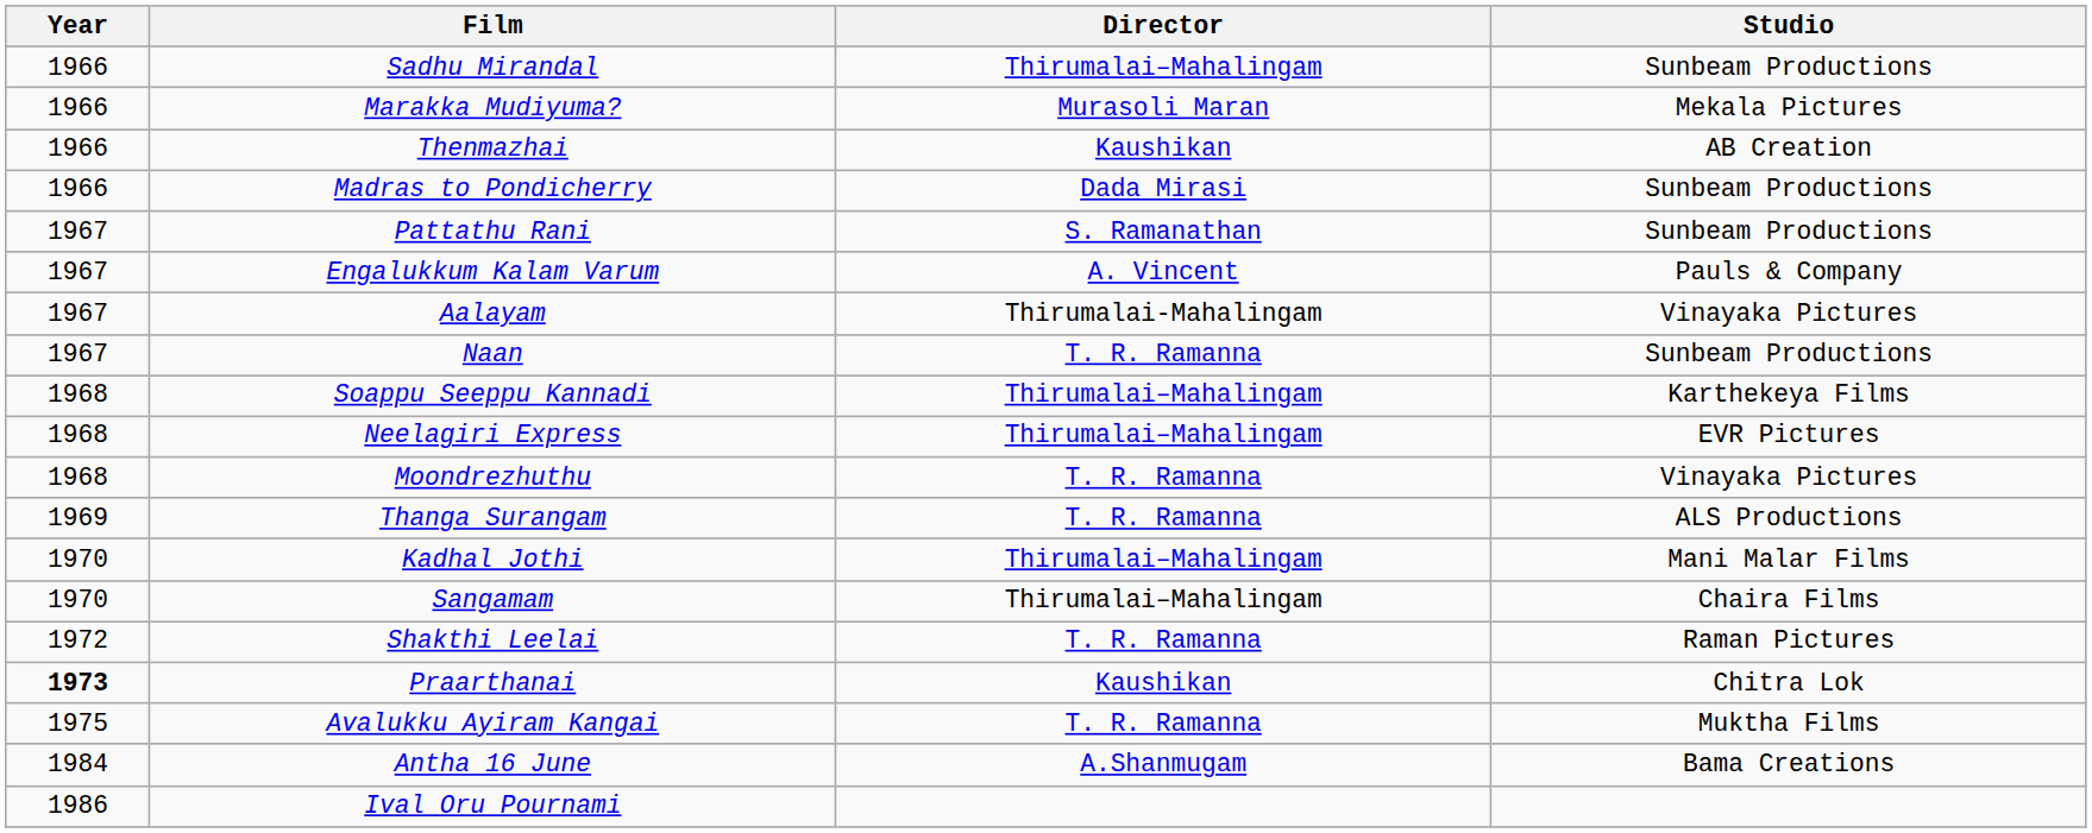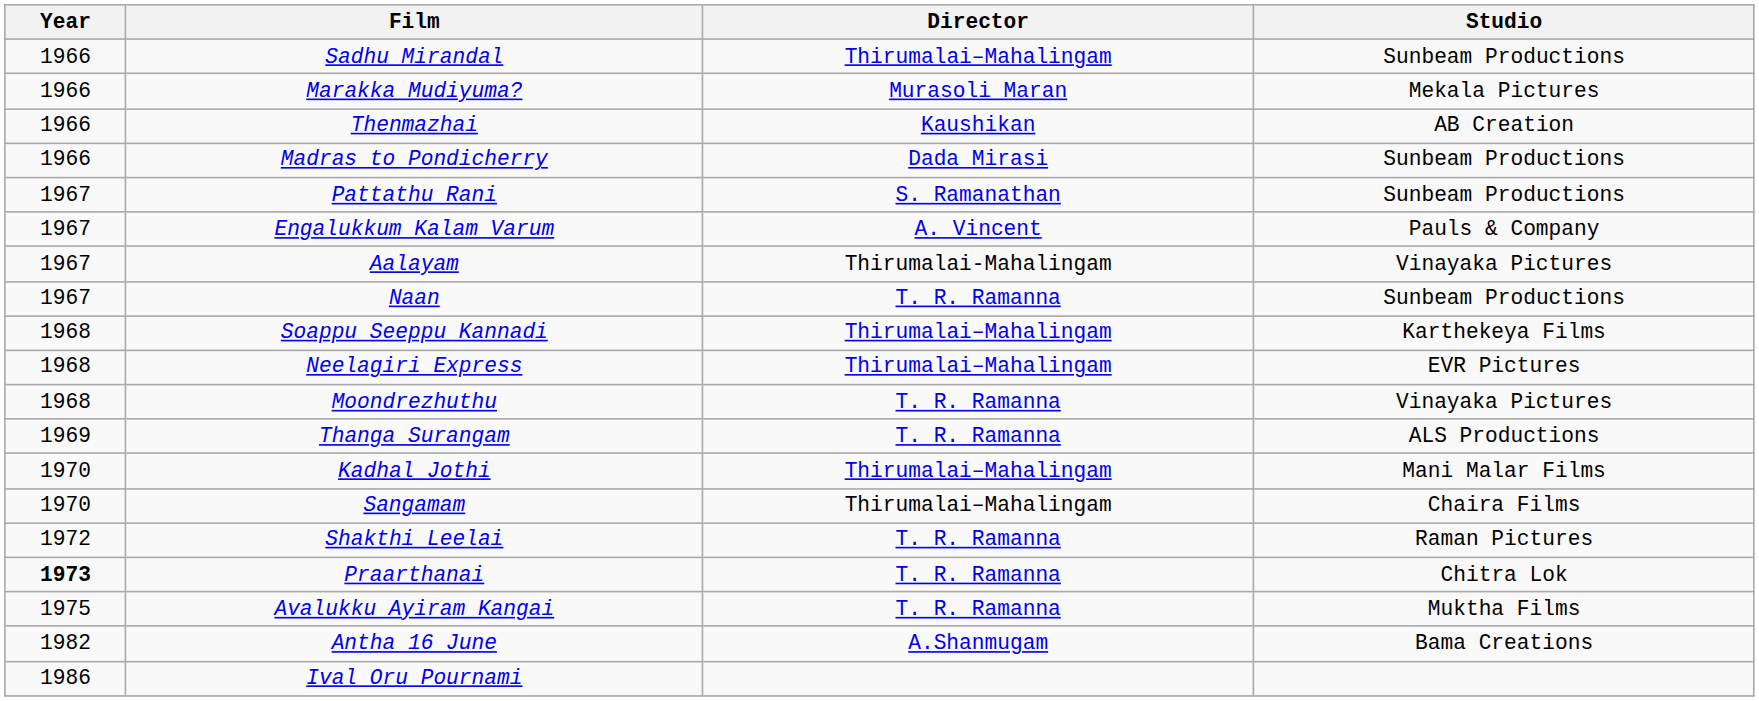 <table class="wikitable"  style="width:85%; text-align:center;">
 <tr>
 <th>Year</th>
 <th>Film</th>
 <th>Director</th>
 <th>Studio</th>
 </tr>
 <tr>
 <td>1966</td>
 <td><em><a href='#'>Sadhu Mirandal</a></em></td>
 <td><a href='#'>Thirumalai–Mahalingam</a></td>
 <td>Sunbeam Productions</td>
 </tr>
 <tr>
 <td>1966</td>
 <td><em><a href='#'>Marakka Mudiyuma?</a></em></td>
 <td><a href='#'>Murasoli Maran</a></td>
 <td>Mekala Pictures</td>
 </tr>
 <tr>
 <td>1966</td>
 <td><em><a href='#'>Thenmazhai</a></em></td>
 <td><a href='#'>Kaushikan</a></td>
 <td>AB Creation</td>
 </tr>
 <tr>
 <td>1966</td>
 <td><em><a href='#'>Madras to Pondicherry</a></em></td>
 <td><a href='#'>Dada Mirasi</a></td>
 <td>Sunbeam Productions</td>
 </tr>
 <tr>
 <td>1967</td>
 <td><em><a href='#'>Pattathu Rani</a></em></td>
 <td><a href='#'>S. Ramanathan</a></td>
 <td>Sunbeam Productions</td>
 </tr>
 <tr>
 <td>1967</td>
 <td><em><a href='#'>Engalukkum Kalam Varum</a></em></td>
 <td><a href='#'>A. Vincent</a></td>
 <td>Pauls & Company</td>
 </tr>
 <tr>
 <td>1967</td>
 <td><em><a href='#'>Aalayam</a></em></td>
 <td>Thirumalai-Mahalingam</td>
 <td>Vinayaka Pictures</td>
 </tr>
 <tr>
 <td>1967</td>
 <td><em><a href='#'>Naan</a></em></td>
 <td><a href='#'>T. R. Ramanna</a></td>
 <td>Sunbeam Productions</td>
 </tr>
 <tr>
 <td>1968</td>
 <td><em><a href='#'>Soappu Seeppu Kannadi</a></em></td>
 <td><a href='#'>Thirumalai–Mahalingam</a></td>
 <td>Karthekeya Films</td>
 </tr>
 <tr>
 <td>1968</td>
 <td><em><a href='#'>Neelagiri Express</a></em></td>
 <td><a href='#'>Thirumalai–Mahalingam</a></td>
 <td>EVR Pictures</td>
 </tr>
 <tr>
 <td>1968</td>
 <td><em><a href='#'>Moondrezhuthu</a></em></td>
 <td><a href='#'>T. R. Ramanna</a></td>
 <td>Vinayaka Pictures</td>
 </tr>
 <tr>
 <td>1969</td>
 <td><em><a href='#'>Thanga Surangam</a></em></td>
 <td><a href='#'>T. R. Ramanna</a></td>
 <td>ALS Productions</td>
 </tr>
 <tr>
 <td>1970</td>
 <td><em><a href='#'>Kadhal Jothi</a></em></td>
 <td><a href='#'>Thirumalai–Mahalingam</a></td>
 <td>Mani Malar Films</td>
 </tr>
 <tr>
 <td>1970</td>
 <td><em><a href='#'>Sangamam</a></em></td>
 <td>Thirumalai–Mahalingam</td>
 <td>Chaira Films</td>
 </tr>
 <tr>
 <td>1972</td>
 <td><em><a href='#'>Shakthi Leelai</a></em></td>
 <td><a href='#'>T. R. Ramanna</a></td>
 <td>Raman Pictures</td>
 </tr>
 <tr>
 <td><strong>1973</strong></td>
 <td><em><a href='#'>Praarthanai</a></em></td>
-<td><a href='#'>Kaushikan</a></td>
+<td><a href='#'>T. R. Ramanna</a></td>
 <td>Chitra Lok</td>
 </tr>
 <tr>
 <td>1975</td>
 <td><em><a href='#'>Avalukku Ayiram Kangai</a></em></td>
 <td><a href='#'>T. R. Ramanna</a></td>
 <td>Muktha Films</td>
 </tr>
 <tr>
-<td>1984</td>
+<td>1982</td>
 <td><em><a href='#'>Antha 16 June</a></em></td>
 <td><a href='#'>A.Shanmugam</a></td>
 <td>Bama Creations</td>
 </tr>
 <tr>
 <td>1986</td>
 <td><em><a href='#'>Ival Oru Pournami</a></em></td>
 <td></td>
 <td></td>
 </tr>
 </table>
